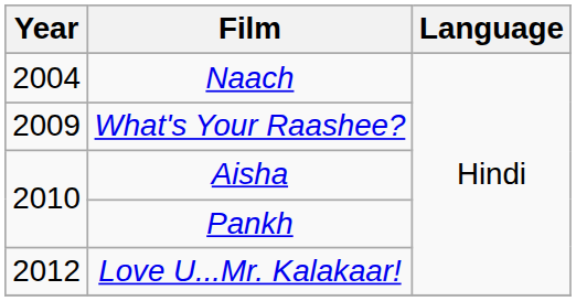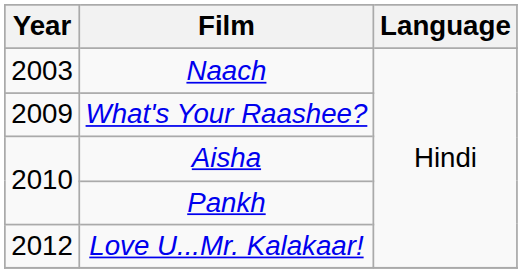 <table class="wikitable" style="text-align:center;">
 <tr>
 <th>Year</th>
 <th>Film</th>
 <th>Language</th>
 </tr>
 <tr>
-<td>2004</td>
+<td>2003</td>
 <td><em><a href='#'>Naach</a></em></td>
 <td rowspan=5>Hindi</td>
 </tr>
 <tr>
 <td>2009</td>
 <td><em><a href='#'>What's Your Raashee?</a></em></td>
 </tr>
 <tr>
 <td rowspan=2>2010</td>
 <td><em><a href='#'>Aisha</a></em></td>
 </tr>
 <tr>
 <td><em><a href='#'>Pankh</a></em></td>
 </tr>
 <tr>
 <td>2012</td>
 <td><em><a href='#'>Love U...Mr. Kalakaar!</a></em></td>
 </tr>
 <tr>
 </tr>
 </table>
